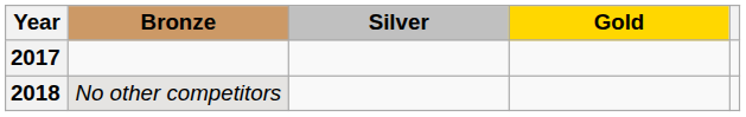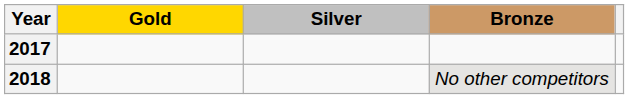 <table class="wikitable unsortable" style="text-align:left; width:85%">
 <tr>
 <th scope="col" style="text-align:center">Year</th>
+<td scope="col" style="text-align:center; width:30%; background:gold"><strong>Gold</strong></td>
+<td scope="col" style="text-align:center; width:30%; background:silver"><strong>Silver</strong></td>
 <td scope="col" style="text-align:center; width:30%; background:#c96"><strong>Bronze</strong></td>
-<td scope="col" style="text-align:center; width:30%; background:silver"><strong>Silver</strong></td>
-<td scope="col" style="text-align:center; width:30%; background:gold"><strong>Gold</strong></td>
 <th scope="col" style="text-align:center"></th>
 </tr>
 <tr>
 <th scope="row" style="text-align:left">2017</th>
 <td></td>
 <td></td>
 <td></td>
 <td></td>
 </tr>
 <tr>
 <th scope="row" style="text-align:left">2018</th>
-<td align=center bgcolor="e5e4e2"><em>No other competitors</em></td>
 <td></td>
 <td></td>
+<td align=center bgcolor="e5e4e2"><em>No other competitors</em></td>
 <td></td>
 </tr>
 </table>
